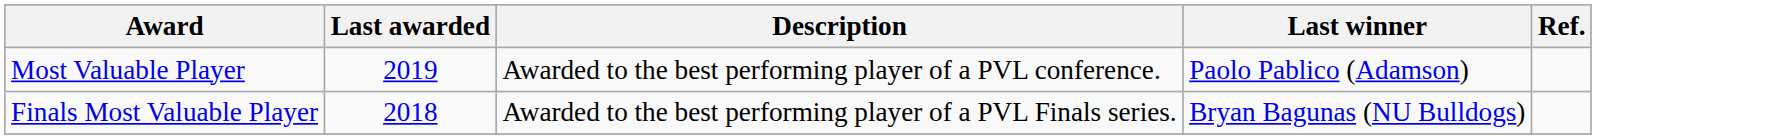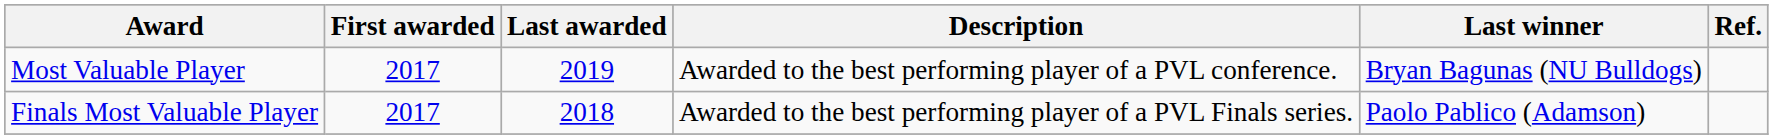 <table class="wikitable">
 <tr>
 <th class="sortable">Award</th>
+<th class="sortable">First awarded</th>
 <th class="sortable">Last awarded</th>
 <th>Description</th>
 <th>Last winner</th>
 <th>Ref.</th>
 </tr>
 <tr>
 <td><a href='#'>Most Valuable Player</a></td>
+<td align=center><a href='#'>2017</a></td>
 <td align=center><a href='#'>2019</a></td>
 <td>Awarded to the best performing player of a PVL conference.</td>
-<td><a href='#'>Paolo Pablico</a> (<a href='#'>Adamson</a>)</td>
+<td><a href='#'>Bryan Bagunas</a> (<a href='#'>NU Bulldogs</a>)</td>
 <td></td>
 </tr>
 <tr>
 <td><a href='#'>Finals Most Valuable Player</a></td>
+<td align=center><a href='#'>2017</a></td>
 <td align=center><a href='#'>2018</a></td>
 <td>Awarded to the best performing player of a PVL Finals series.</td>
-<td><a href='#'>Bryan Bagunas</a> (<a href='#'>NU Bulldogs</a>)</td>
+<td><a href='#'>Paolo Pablico</a> (<a href='#'>Adamson</a>)</td>
 <td></td>
 </tr>
 </table>
